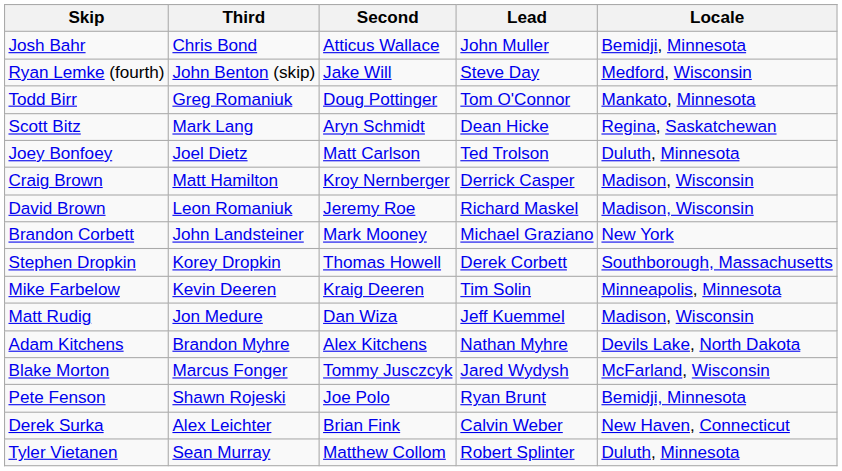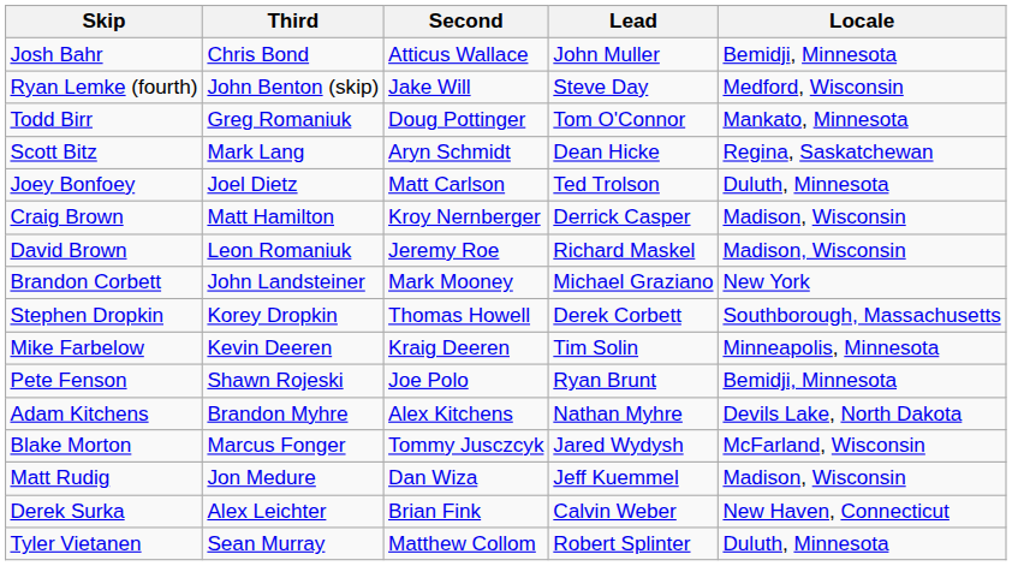 <table class=wikitable>
 <tr>
 <th>Skip</th>
 <th>Third</th>
 <th>Second</th>
 <th>Lead</th>
 <th>Locale</th>
 </tr>
 <tr>
 <td><a href='#'>Josh Bahr</a></td>
 <td><a href='#'>Chris Bond</a></td>
 <td><a href='#'>Atticus Wallace</a></td>
 <td><a href='#'>John Muller</a></td>
 <td> <a href='#'>Bemidji</a>, <a href='#'>Minnesota</a></td>
 </tr>
 <tr>
 <td><a href='#'>Ryan Lemke</a> (fourth)</td>
 <td><a href='#'>John Benton</a> (skip)</td>
 <td><a href='#'>Jake Will</a></td>
 <td><a href='#'>Steve Day</a></td>
 <td> <a href='#'>Medford</a>, <a href='#'>Wisconsin</a></td>
 </tr>
 <tr>
 <td><a href='#'>Todd Birr</a></td>
 <td><a href='#'>Greg Romaniuk</a></td>
 <td><a href='#'>Doug Pottinger</a></td>
 <td><a href='#'>Tom O'Connor</a></td>
 <td> <a href='#'>Mankato</a>, <a href='#'>Minnesota</a></td>
 </tr>
 <tr>
 <td><a href='#'>Scott Bitz</a></td>
 <td><a href='#'>Mark Lang</a></td>
 <td><a href='#'>Aryn Schmidt</a></td>
 <td><a href='#'>Dean Hicke</a></td>
 <td> <a href='#'>Regina</a>, <a href='#'>Saskatchewan</a></td>
 </tr>
 <tr>
 <td><a href='#'>Joey Bonfoey</a></td>
 <td><a href='#'>Joel Dietz</a></td>
 <td><a href='#'>Matt Carlson</a></td>
 <td><a href='#'>Ted Trolson</a></td>
 <td> <a href='#'>Duluth</a>, <a href='#'>Minnesota</a></td>
 </tr>
 <tr>
 <td><a href='#'>Craig Brown</a></td>
 <td><a href='#'>Matt Hamilton</a></td>
 <td><a href='#'>Kroy Nernberger</a></td>
 <td><a href='#'>Derrick Casper</a></td>
 <td> <a href='#'>Madison</a>, <a href='#'>Wisconsin</a></td>
 </tr>
 <tr>
 <td><a href='#'>David Brown</a></td>
 <td><a href='#'>Leon Romaniuk</a></td>
 <td><a href='#'>Jeremy Roe</a></td>
 <td><a href='#'>Richard Maskel</a></td>
 <td> <a href='#'>Madison, Wisconsin</a></td>
 </tr>
 <tr>
 <td><a href='#'>Brandon Corbett</a></td>
 <td><a href='#'>John Landsteiner</a></td>
 <td><a href='#'>Mark Mooney</a></td>
 <td><a href='#'>Michael Graziano</a></td>
 <td> <a href='#'>New York</a></td>
 </tr>
 <tr>
 <td><a href='#'>Stephen Dropkin</a></td>
 <td><a href='#'>Korey Dropkin</a></td>
 <td><a href='#'>Thomas Howell</a></td>
 <td><a href='#'>Derek Corbett</a></td>
 <td> <a href='#'>Southborough, Massachusetts</a></td>
 </tr>
 <tr>
 <td><a href='#'>Mike Farbelow</a></td>
 <td><a href='#'>Kevin Deeren</a></td>
 <td><a href='#'>Kraig Deeren</a></td>
 <td><a href='#'>Tim Solin</a></td>
 <td> <a href='#'>Minneapolis</a>, <a href='#'>Minnesota</a></td>
 </tr>
 <tr>
-<td><a href='#'>Matt Rudig</a></td>
-<td><a href='#'>Jon Medure</a></td>
-<td><a href='#'>Dan Wiza</a></td>
-<td><a href='#'>Jeff Kuemmel</a></td>
-<td> <a href='#'>Madison</a>, <a href='#'>Wisconsin</a></td>
+<td><a href='#'>Pete Fenson</a></td>
+<td><a href='#'>Shawn Rojeski</a></td>
+<td><a href='#'>Joe Polo</a></td>
+<td><a href='#'>Ryan Brunt</a></td>
+<td> <a href='#'>Bemidji, Minnesota</a></td>
 </tr>
 <tr>
 <td><a href='#'>Adam Kitchens</a></td>
 <td><a href='#'>Brandon Myhre</a></td>
 <td><a href='#'>Alex Kitchens</a></td>
 <td><a href='#'>Nathan Myhre</a></td>
 <td> <a href='#'>Devils Lake</a>, <a href='#'>North Dakota</a></td>
 </tr>
 <tr>
 <td><a href='#'>Blake Morton</a></td>
 <td><a href='#'>Marcus Fonger</a></td>
 <td><a href='#'>Tommy Jusczcyk</a></td>
 <td><a href='#'>Jared Wydysh</a></td>
 <td> <a href='#'>McFarland</a>, <a href='#'>Wisconsin</a></td>
 </tr>
 <tr>
-<td><a href='#'>Pete Fenson</a></td>
-<td><a href='#'>Shawn Rojeski</a></td>
-<td><a href='#'>Joe Polo</a></td>
-<td><a href='#'>Ryan Brunt</a></td>
-<td> <a href='#'>Bemidji, Minnesota</a></td>
+<td><a href='#'>Matt Rudig</a></td>
+<td><a href='#'>Jon Medure</a></td>
+<td><a href='#'>Dan Wiza</a></td>
+<td><a href='#'>Jeff Kuemmel</a></td>
+<td> <a href='#'>Madison</a>, <a href='#'>Wisconsin</a></td>
 </tr>
 <tr>
 <td><a href='#'>Derek Surka</a></td>
 <td><a href='#'>Alex Leichter</a></td>
 <td><a href='#'>Brian Fink</a></td>
 <td><a href='#'>Calvin Weber</a></td>
 <td> <a href='#'>New Haven</a>, <a href='#'>Connecticut</a></td>
 </tr>
 <tr>
 <td><a href='#'>Tyler Vietanen</a></td>
 <td><a href='#'>Sean Murray</a></td>
 <td><a href='#'>Matthew Collom</a></td>
 <td><a href='#'>Robert Splinter</a></td>
 <td> <a href='#'>Duluth</a>, <a href='#'>Minnesota</a></td>
 </tr>
 </table>
